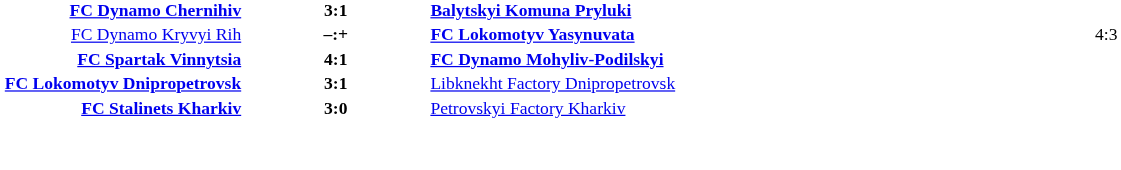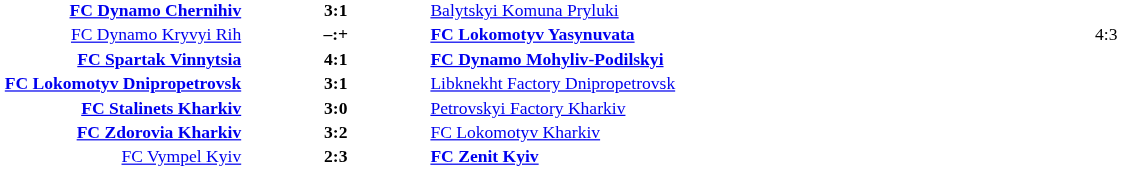 <table width=100% cellspacing=1>
 <tr>
 <th width=20%></th>
 <th width=12%></th>
 <th width=20%></th>
 <th></th>
 </tr>
 <tr style=font-size:90%>
 <td align=right><strong><a href='#'>FC Dynamo Chernihiv</a></strong></td>
 <td align=center><strong>3:1</strong></td>
-<td><strong><a href='#'>Balytskyi Komuna Pryluki</a></strong></td>
+<td><a href='#'>Balytskyi Komuna Pryluki</a></td>
 <td align=center></td>
 </tr>
 <tr style=font-size:90%>
 <td align=right><a href='#'>FC Dynamo Kryvyi Rih</a></td>
 <td align=center><strong>–:+</strong></td>
 <td><strong><a href='#'>FC Lokomotyv Yasynuvata</a></strong></td>
 <td align=center>4:3 </td>
 </tr>
 <tr style=font-size:90%>
 <td align=right><strong><a href='#'>FC Spartak Vinnytsia</a></strong></td>
 <td align=center><strong>4:1</strong></td>
 <td><strong><a href='#'>FC Dynamo Mohyliv-Podilskyi</a></strong></td>
 <td align=center></td>
 </tr>
 <tr style=font-size:90%>
 <td align=right><strong><a href='#'>FC Lokomotyv Dnipropetrovsk</a></strong></td>
 <td align=center><strong>3:1</strong></td>
 <td><a href='#'>Libknekht Factory Dnipropetrovsk</a></td>
 <td align=center></td>
 </tr>
 <tr style=font-size:90%>
 <td align=right><strong><a href='#'>FC Stalinets Kharkiv</a></strong></td>
 <td align=center><strong>3:0</strong></td>
 <td><a href='#'>Petrovskyi Factory Kharkiv</a></td>
 <td align=center></td>
 </tr>
+<tr style=font-size:90%>
+<td align=right><strong><a href='#'>FC Zdorovia Kharkiv</a></strong></td>
+<td align=center><strong>3:2</strong></td>
+<td><a href='#'>FC Lokomotyv Kharkiv</a></td>
+<td align=center></td>
+</tr>
+<tr style=font-size:90%>
+<td align=right><a href='#'>FC Vympel Kyiv</a></td>
+<td align=center><strong>2:3</strong></td>
+<td><strong><a href='#'>FC Zenit Kyiv</a></strong></td>
+<td align=center></td>
+</tr>
 </table>
